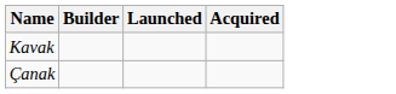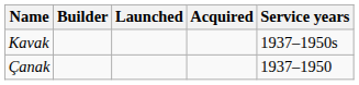 <table class="wikitable">
 <tr>
 <th>Name</th>
 <th>Builder</th>
 <th>Launched</th>
 <th>Acquired</th>
+<th>Service years</th>
 </tr>
 <tr>
 <td><em>Kavak</em></td>
 <td></td>
 <td></td>
 <td></td>
+<td>1937–1950s</td>
 </tr>
 <tr>
 <td><em>Çanak</em></td>
 <td></td>
 <td></td>
 <td></td>
+<td>1937–1950</td>
 </tr>
 </table>
